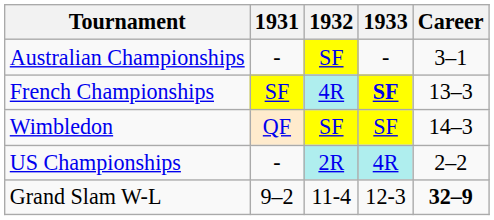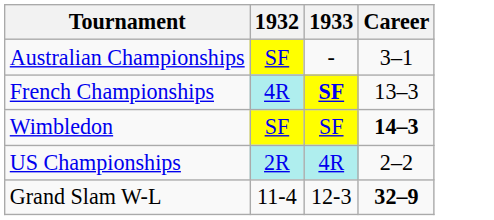 <table class="wikitable">
 <tr>
 <th>Tournament</th>
-<th>1931</th>
 <th>1932</th>
 <th>1933</th>
 <th>Career</th>
 </tr>
 <tr>
 <td><a href='#'>Australian Championships</a></td>
-<td align="center">-</td>
 <td align="center" style="background:yellow;"><a href='#'>SF</a></td>
 <td align="center">-</td>
 <td align="center">3–1</td>
 </tr>
 <tr>
 <td><a href='#'>French Championships</a></td>
-<td align="center" style="background:yellow;"><a href='#'>SF</a></td>
 <td align="center" style="background:#afeeee;"><a href='#'>4R</a></td>
 <td align="center" style="background:yellow;"><strong><a href='#'>SF</a></strong></td>
 <td align="center">13–3</td>
 </tr>
 <tr>
 <td><a href='#'>Wimbledon</a></td>
-<td align="center" style="background:#ffebcd;"><a href='#'>QF</a></td>
 <td align="center" style="background:yellow;"><a href='#'>SF</a></td>
 <td align="center" style="background:yellow;"><a href='#'>SF</a></td>
-<td align="center">14–3</td>
+<td align="center"><strong>14–3</strong></td>
 </tr>
 <tr>
 <td><a href='#'>US Championships</a></td>
-<td align="center">-</td>
 <td align="center" style="background:#afeeee;"><a href='#'>2R</a></td>
 <td align="center" style="background:#afeeee;"><a href='#'>4R</a></td>
 <td align="center">2–2</td>
 </tr>
 <tr>
 <td>Grand Slam W-L</td>
-<td align="center">9–2</td>
 <td align="center">11-4</td>
 <td align="center">12-3</td>
 <td align="center"><strong>32–9</strong></td>
 </tr>
 </table>
